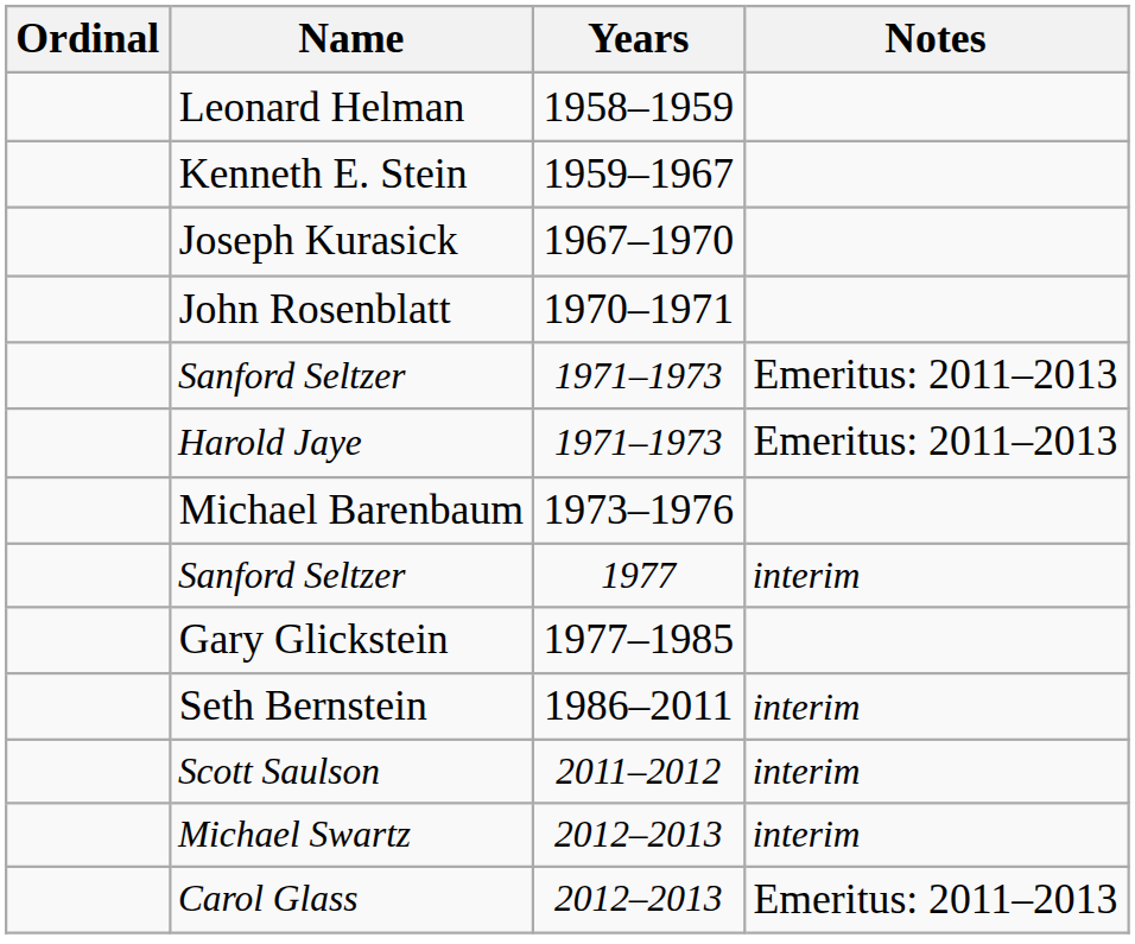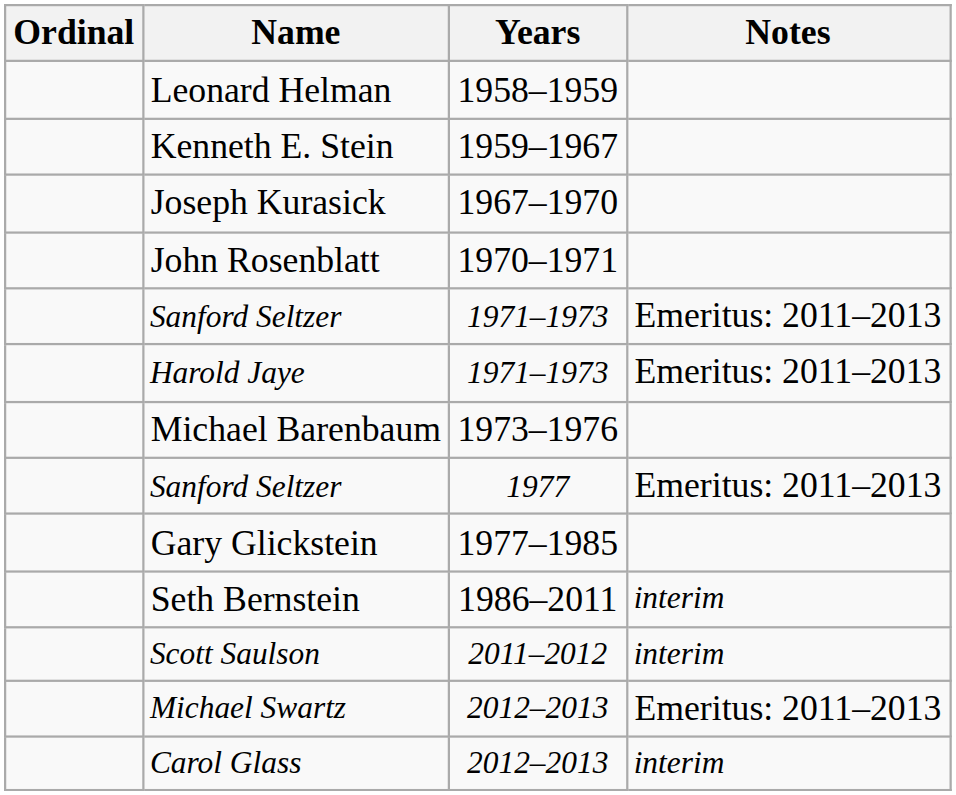 <table class="wikitable sortable" border="1">
 <tr style="white-space:nowrap;">
 <th>Ordinal</th>
 <th>Name</th>
 <th>Years</th>
 <th>Notes</th>
 </tr>
 <tr>
 <td align=center></td>
 <td>Leonard Helman</td>
 <td align=center>1958–1959</td>
 <td></td>
 </tr>
 <tr>
 <td align=center></td>
 <td>Kenneth E. Stein</td>
 <td align=center>1959–1967</td>
 <td></td>
 </tr>
 <tr>
 <td align=center></td>
 <td>Joseph Kurasick</td>
 <td align=center>1967–1970</td>
 <td></td>
 </tr>
 <tr>
 <td align=center></td>
 <td>John Rosenblatt</td>
 <td align=center>1970–1971</td>
 <td></td>
 </tr>
 <tr>
 <td align=center></td>
 <td style="font-size:88%"><em>Sanford Seltzer</em></td>
 <td align=center style="font-size:88%"><em>1971–1973</em></td>
 <td>Emeritus: 2011–2013</td>
 </tr>
 <tr>
 <td align=center></td>
 <td style="font-size:88%"><em>Harold Jaye</em></td>
 <td align=center style="font-size:88%"><em>1971–1973</em></td>
 <td>Emeritus: 2011–2013</td>
 </tr>
 <tr>
 <td align=center></td>
 <td>Michael Barenbaum</td>
 <td align=center>1973–1976</td>
 <td></td>
 </tr>
 <tr>
 <td align=center></td>
 <td style="font-size:88%"><em>Sanford Seltzer</em></td>
 <td align=center style="font-size:88%"><em>1977</em></td>
-<td style="font-size:88%"><em>interim</em></td>
+<td>Emeritus: 2011–2013</td>
 </tr>
 <tr>
 <td align=center></td>
 <td>Gary Glickstein</td>
 <td align=center>1977–1985</td>
 <td></td>
 </tr>
 <tr>
 <td align=center></td>
 <td>Seth Bernstein</td>
 <td align=center>1986–2011</td>
 <td style="font-size:88%"><em>interim</em></td>
 </tr>
 <tr>
 <td align=center></td>
 <td style="font-size:88%"><em>Scott Saulson</em></td>
 <td align=center style="font-size:88%"><em>2011–2012</em></td>
 <td style="font-size:88%"><em>interim</em></td>
 </tr>
 <tr>
 <td align=center></td>
 <td style="font-size:88%"><em>Michael Swartz </em></td>
 <td align=center style="font-size:88%"><em>2012–2013</em></td>
-<td style="font-size:88%"><em>interim</em></td>
+<td>Emeritus: 2011–2013</td>
 </tr>
 <tr>
 <td align=center></td>
 <td style="font-size:88%"><em>Carol Glass</em></td>
 <td align=center style="font-size:88%"><em>2012–2013</em></td>
-<td>Emeritus: 2011–2013</td>
+<td style="font-size:88%"><em>interim</em></td>
 </tr>
 </table>
